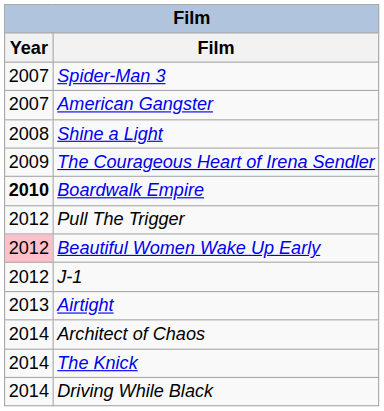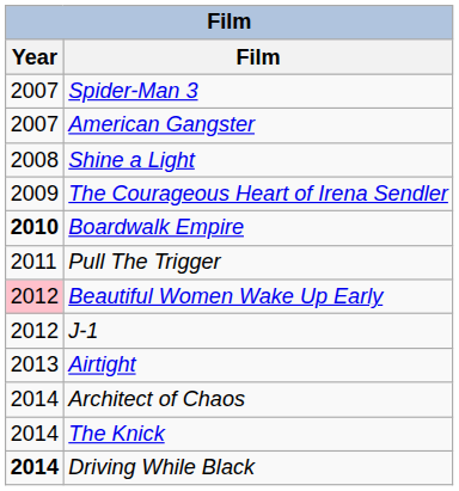 <table class="wikitable">
 <tr style="background:#ccc; text-align:center;">
 <th colspan="4" style="background: LightSteelBlue;">Film</th>
 </tr>
 <tr style="background:#ccc; text-align:center;">
 <th>Year</th>
 <th>Film</th>
 </tr>
 <tr>
 <td>2007</td>
 <td><em><a href='#'>Spider-Man 3</a></em></td>
 </tr>
 <tr>
 <td>2007</td>
 <td><em><a href='#'>American Gangster</a></em></td>
 </tr>
 <tr>
 <td>2008</td>
 <td><em><a href='#'>Shine a Light</a></em></td>
 </tr>
 <tr>
 <td>2009</td>
 <td><em><a href='#'>The Courageous Heart of Irena Sendler</a></em></td>
 </tr>
 <tr>
 <td><strong>2010</strong></td>
 <td><em><a href='#'>Boardwalk Empire</a></em></td>
 </tr>
 <tr>
-<td>2012</td>
+<td>2011</td>
 <td><em>Pull The Trigger</em></td>
 </tr>
 <tr>
 <td style="background: pink;">2012</td>
 <td><em><a href='#'>Beautiful Women Wake Up Early</a></em></td>
 </tr>
 <tr>
 <td>2012</td>
 <td><em>J-1</em></td>
 </tr>
 <tr>
 <td>2013</td>
 <td><em><a href='#'>Airtight</a></em></td>
 </tr>
 <tr>
 <td>2014</td>
 <td><em>Architect of Chaos</em></td>
 </tr>
 <tr>
 <td>2014</td>
 <td><em><a href='#'>The Knick</a></em></td>
 </tr>
 <tr>
-<td>2014</td>
+<td><strong>2014</strong></td>
 <td><em>Driving While Black</em></td>
 </tr>
 </table>
